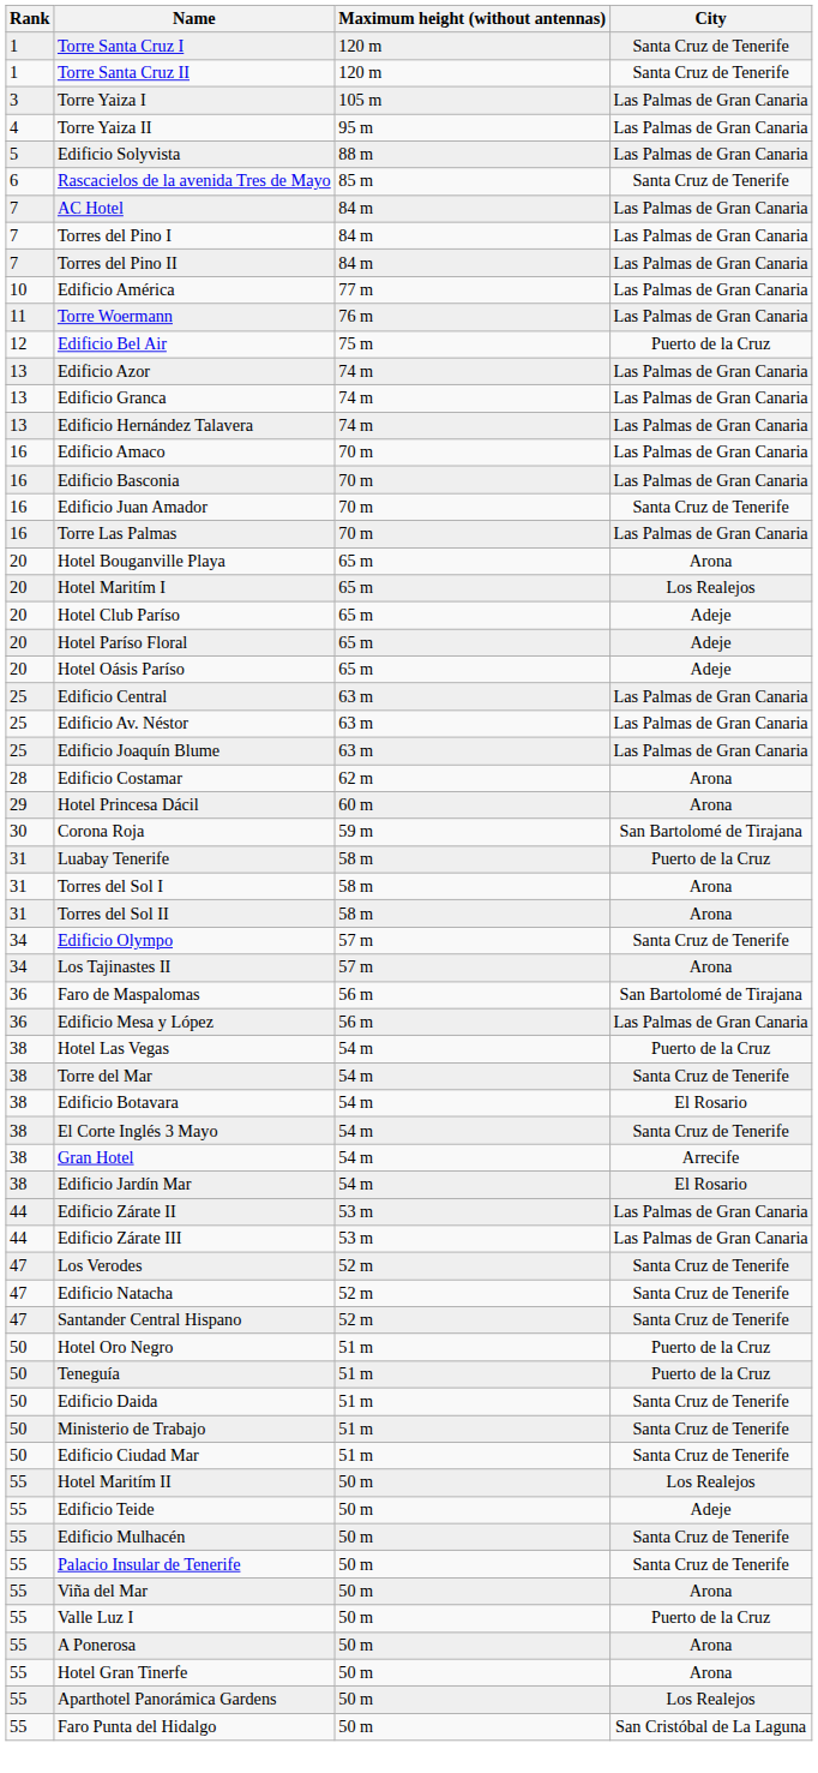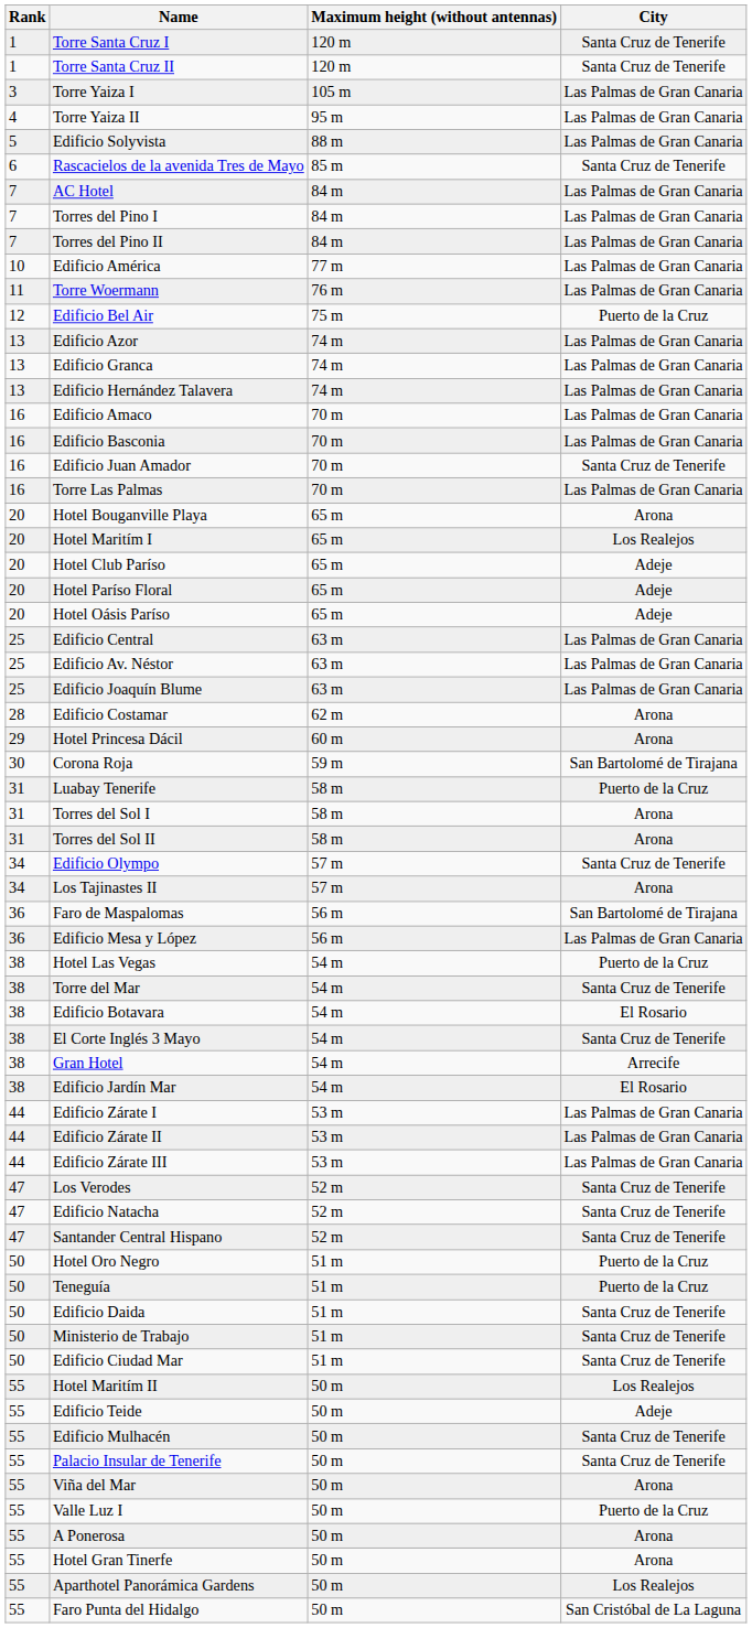 <table class="wikitable sortable" style="margin:1em auto;">
 <tr background-color="#B3B7FF">
 <th>Rank</th>
 <th>Name</th>
 <th>Maximum height (without antennas)</th>
 <th>City</th>
 </tr>
 <tr bgcolor="efefef">
 <td>1</td>
 <td><a href='#'>Torre Santa Cruz I</a></td>
 <td>120 m</td>
 <td align=center>Santa Cruz de Tenerife</td>
 </tr>
 <tr>
 <td>1</td>
 <td><a href='#'>Torre Santa Cruz II</a></td>
 <td>120 m</td>
 <td align=center>Santa Cruz de Tenerife</td>
 </tr>
 <tr bgcolor="efefef">
 <td>3</td>
 <td>Torre Yaiza I</td>
 <td>105 m</td>
 <td align=center>Las Palmas de Gran Canaria</td>
 </tr>
 <tr>
 <td>4</td>
 <td>Torre Yaiza II</td>
 <td>95 m</td>
 <td align=center>Las Palmas de Gran Canaria</td>
 </tr>
 <tr bgcolor="efefef">
 <td>5</td>
 <td>Edificio Solyvista</td>
 <td>88 m</td>
 <td align=center>Las Palmas de Gran Canaria</td>
 </tr>
 <tr>
 <td>6</td>
 <td><a href='#'>Rascacielos de la avenida Tres de Mayo</a></td>
 <td>85 m</td>
 <td align=center>Santa Cruz de Tenerife</td>
 </tr>
 <tr bgcolor="efefef">
 <td>7</td>
 <td><a href='#'>AC Hotel</a></td>
 <td>84 m</td>
 <td align=center>Las Palmas de Gran Canaria</td>
 </tr>
 <tr>
 <td>7</td>
 <td>Torres del Pino I</td>
 <td>84 m</td>
 <td align=center>Las Palmas de Gran Canaria</td>
 </tr>
 <tr bgcolor="efefef">
 <td>7</td>
 <td>Torres del Pino II</td>
 <td>84 m</td>
 <td align=center>Las Palmas de Gran Canaria</td>
 </tr>
 <tr>
 <td>10</td>
 <td>Edificio América</td>
 <td>77 m</td>
 <td align=center>Las Palmas de Gran Canaria</td>
 </tr>
 <tr bgcolor="efefef">
 <td>11</td>
 <td><a href='#'>Torre Woermann</a></td>
 <td>76 m</td>
 <td align=center>Las Palmas de Gran Canaria</td>
 </tr>
 <tr>
 <td>12</td>
 <td><a href='#'>Edificio Bel Air</a></td>
 <td>75 m</td>
 <td align=center>Puerto de la Cruz</td>
 </tr>
 <tr bgcolor="efefef">
 <td>13</td>
 <td>Edificio Azor</td>
 <td>74 m</td>
 <td align=center>Las Palmas de Gran Canaria</td>
 </tr>
 <tr>
 <td>13</td>
 <td>Edificio Granca</td>
 <td>74 m</td>
 <td align=center>Las Palmas de Gran Canaria</td>
 </tr>
 <tr bgcolor="efefef">
 <td>13</td>
 <td>Edificio Hernández Talavera</td>
 <td>74 m</td>
 <td align=center>Las Palmas de Gran Canaria</td>
 </tr>
 <tr>
 <td>16</td>
 <td>Edificio Amaco</td>
 <td>70 m</td>
 <td align=center>Las Palmas de Gran Canaria</td>
 </tr>
 <tr bgcolor="efefef">
 <td>16</td>
 <td>Edificio Basconia</td>
 <td>70 m</td>
 <td align=center>Las Palmas de Gran Canaria</td>
 </tr>
 <tr>
 <td>16</td>
 <td>Edificio Juan Amador</td>
 <td>70 m</td>
 <td align=center>Santa Cruz de Tenerife</td>
 </tr>
 <tr bgcolor="efefef">
 <td>16</td>
 <td>Torre Las Palmas</td>
 <td>70 m</td>
 <td align=center>Las Palmas de Gran Canaria</td>
 </tr>
 <tr>
 <td>20</td>
 <td>Hotel Bouganville Playa</td>
 <td>65 m</td>
 <td align=center>Arona</td>
 </tr>
 <tr bgcolor="efefef">
 <td>20</td>
 <td>Hotel Maritím I</td>
 <td>65 m</td>
 <td align=center>Los Realejos</td>
 </tr>
 <tr>
 <td>20</td>
 <td>Hotel Club Paríso</td>
 <td>65 m</td>
 <td align=center>Adeje</td>
 </tr>
 <tr bgcolor="efefef">
 <td>20</td>
 <td>Hotel Paríso Floral</td>
 <td>65 m</td>
 <td align=center>Adeje</td>
 </tr>
 <tr>
 <td>20</td>
 <td>Hotel Oásis Paríso</td>
 <td>65 m</td>
 <td align=center>Adeje</td>
 </tr>
 <tr bgcolor="efefef">
 <td>25</td>
 <td>Edificio Central</td>
 <td>63 m</td>
 <td align=center>Las Palmas de Gran Canaria</td>
 </tr>
 <tr>
 <td>25</td>
 <td>Edificio Av. Néstor</td>
 <td>63 m</td>
 <td align=center>Las Palmas de Gran Canaria</td>
 </tr>
 <tr bgcolor="efefef">
 <td>25</td>
 <td>Edificio Joaquín Blume</td>
 <td>63 m</td>
 <td align=center>Las Palmas de Gran Canaria</td>
 </tr>
 <tr>
 <td>28</td>
 <td>Edificio Costamar</td>
 <td>62 m</td>
 <td align=center>Arona</td>
 </tr>
 <tr bgcolor="efefef">
 <td>29</td>
 <td>Hotel Princesa Dácil</td>
 <td>60 m</td>
 <td align=center>Arona</td>
 </tr>
 <tr>
 <td>30</td>
 <td>Corona Roja</td>
 <td>59 m</td>
 <td align=center>San Bartolomé de Tirajana</td>
 </tr>
 <tr bgcolor="efefef">
 <td>31</td>
 <td>Luabay Tenerife</td>
 <td>58 m</td>
 <td align=center>Puerto de la Cruz</td>
 </tr>
 <tr>
 <td>31</td>
 <td>Torres del Sol I</td>
 <td>58 m</td>
 <td align=center>Arona</td>
 </tr>
 <tr bgcolor="efefef">
 <td>31</td>
 <td>Torres del Sol II</td>
 <td>58 m</td>
 <td align=center>Arona</td>
 </tr>
 <tr>
 <td>34</td>
 <td><a href='#'>Edificio Olympo</a></td>
 <td>57 m</td>
 <td align=center>Santa Cruz de Tenerife</td>
 </tr>
 <tr bgcolor="efefef">
 <td>34</td>
 <td>Los Tajinastes II</td>
 <td>57 m</td>
 <td align=center>Arona</td>
 </tr>
 <tr>
 <td>36</td>
 <td>Faro de Maspalomas</td>
 <td>56 m</td>
 <td align=center>San Bartolomé de Tirajana</td>
 </tr>
 <tr bgcolor="efefef">
 <td>36</td>
 <td>Edificio Mesa y López</td>
 <td>56 m</td>
 <td align=center>Las Palmas de Gran Canaria</td>
 </tr>
 <tr>
 <td>38</td>
 <td>Hotel Las Vegas</td>
 <td>54 m</td>
 <td align=center>Puerto de la Cruz</td>
 </tr>
 <tr bgcolor="efefef">
 <td>38</td>
 <td>Torre del Mar</td>
 <td>54 m</td>
 <td align=center>Santa Cruz de Tenerife</td>
 </tr>
 <tr>
 <td>38</td>
 <td>Edificio Botavara</td>
 <td>54 m</td>
 <td align=center>El Rosario</td>
 </tr>
 <tr bgcolor="efefef">
 <td>38</td>
 <td>El Corte Inglés 3 Mayo</td>
 <td>54 m</td>
 <td align=center>Santa Cruz de Tenerife</td>
 </tr>
 <tr>
 <td>38</td>
 <td><a href='#'>Gran Hotel</a></td>
 <td>54 m</td>
 <td align=center>Arrecife</td>
 </tr>
 <tr bgcolor="efefef">
 <td>38</td>
 <td>Edificio Jardín Mar</td>
 <td>54 m</td>
 <td align=center>El Rosario</td>
 </tr>
+<tr>
+<td>44</td>
+<td>Edificio Zárate I</td>
+<td>53 m</td>
+<td align=center>Las Palmas de Gran Canaria</td>
+</tr>
 <tr bgcolor="efefef">
 <td>44</td>
 <td>Edificio Zárate II</td>
 <td>53 m</td>
 <td align=center>Las Palmas de Gran Canaria</td>
 </tr>
 <tr>
 <td>44</td>
 <td>Edificio Zárate III</td>
 <td>53 m</td>
 <td align=center>Las Palmas de Gran Canaria</td>
 </tr>
 <tr bgcolor="efefef">
 <td>47</td>
 <td>Los Verodes</td>
 <td>52 m</td>
 <td align=center>Santa Cruz de Tenerife</td>
 </tr>
 <tr>
 <td>47</td>
 <td>Edificio Natacha</td>
 <td>52 m</td>
 <td align=center>Santa Cruz de Tenerife</td>
 </tr>
 <tr bgcolor="efefef">
 <td>47</td>
 <td>Santander Central Hispano</td>
 <td>52 m</td>
 <td align=center>Santa Cruz de Tenerife</td>
 </tr>
 <tr>
 <td>50</td>
 <td>Hotel Oro Negro</td>
 <td>51 m</td>
 <td align=center>Puerto de la Cruz</td>
 </tr>
 <tr bgcolor="efefef">
 <td>50</td>
 <td>Teneguía</td>
 <td>51 m</td>
 <td align=center>Puerto de la Cruz</td>
 </tr>
 <tr>
 <td>50</td>
 <td>Edificio Daida</td>
 <td>51 m</td>
 <td align=center>Santa Cruz de Tenerife</td>
 </tr>
 <tr bgcolor="efefef">
 <td>50</td>
 <td>Ministerio de Trabajo</td>
 <td>51 m</td>
 <td align=center>Santa Cruz de Tenerife</td>
 </tr>
 <tr>
 <td>50</td>
 <td>Edificio Ciudad Mar</td>
 <td>51 m</td>
 <td align=center>Santa Cruz de Tenerife</td>
 </tr>
 <tr bgcolor="efefef">
 <td>55</td>
 <td>Hotel Maritím II</td>
 <td>50 m</td>
 <td align=center>Los Realejos</td>
 </tr>
 <tr>
 <td>55</td>
 <td>Edificio Teide</td>
 <td>50 m</td>
 <td align=center>Adeje</td>
 </tr>
 <tr bgcolor="efefef">
 <td>55</td>
 <td>Edificio Mulhacén</td>
 <td>50 m</td>
 <td align=center>Santa Cruz de Tenerife</td>
 </tr>
 <tr>
 <td>55</td>
 <td><a href='#'>Palacio Insular de Tenerife</a></td>
 <td>50 m</td>
 <td align=center>Santa Cruz de Tenerife</td>
 </tr>
 <tr bgcolor="efefef">
 <td>55</td>
 <td>Viña del Mar</td>
 <td>50 m</td>
 <td align=center>Arona</td>
 </tr>
 <tr>
 <td>55</td>
 <td>Valle Luz I</td>
 <td>50 m</td>
 <td align=center>Puerto de la Cruz</td>
 </tr>
 <tr bgcolor="efefef">
 <td>55</td>
 <td>A Ponerosa</td>
 <td>50 m</td>
 <td align=center>Arona</td>
 </tr>
 <tr>
 <td>55</td>
 <td>Hotel Gran Tinerfe</td>
 <td>50 m</td>
 <td align=center>Arona</td>
 </tr>
 <tr bgcolor="efefef">
 <td>55</td>
 <td>Aparthotel Panorámica Gardens</td>
 <td>50 m</td>
 <td align=center>Los Realejos</td>
 </tr>
 <tr>
 <td>55</td>
 <td>Faro Punta del Hidalgo</td>
 <td>50 m</td>
 <td align=center>San Cristóbal de La Laguna</td>
 </tr>
 </table>
